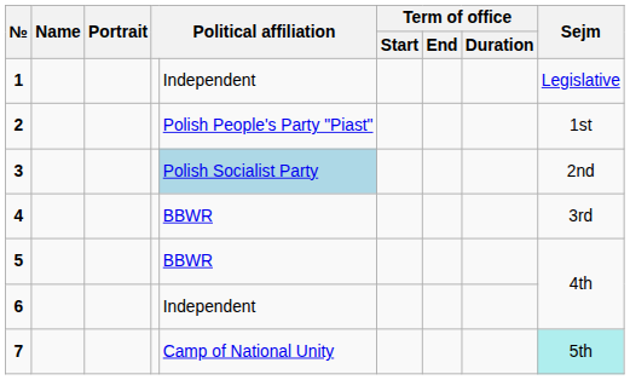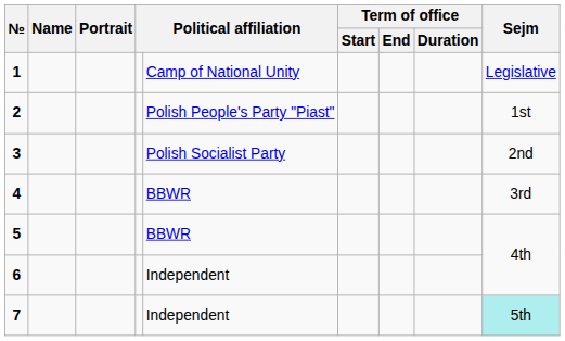 <table class="wikitable" style="text-align:center;">
 <tr>
 <th rowspan="2">№</th>
 <th rowspan="2">Name<br></th>
 <th rowspan="2">Portrait</th>
 <th rowspan="2" colspan="2">Political affiliation</th>
 <th colspan="3">Term of office</th>
 <th rowspan="2">Sejm</th>
 </tr>
 <tr>
 <th>Start</th>
 <th>End</th>
 <th>Duration</th>
 </tr>
 <tr>
 <td><strong>1</strong></td>
 <td><strong></strong><br><br></td>
 <td></td>
 <td></td>
-<td style="text-align:left;">Independent</td>
+<td style="text-align:left;"><a href='#'>Camp of National Unity</a></td>
 <td></td>
 <td></td>
 <td></td>
 <td sort-value="#"><a href='#'>Legislative</a></td>
 </tr>
 <tr>
 <td><strong>2</strong></td>
 <td><strong></strong><br><br></td>
 <td></td>
 <td></td>
 <td style="text-align:left;"><a href='#'>Polish People's Party "Piast"</a></td>
 <td></td>
 <td></td>
 <td></td>
 <td>1st</td>
 </tr>
 <tr>
 <td><strong>3</strong></td>
 <td><strong></strong><br><br></td>
 <td></td>
 <td></td>
-<td style="background: lightblue; text-align:left;"><a href='#'>Polish Socialist Party</a></td>
+<td style="text-align:left;"><a href='#'>Polish Socialist Party</a></td>
 <td></td>
 <td></td>
 <td></td>
 <td>2nd</td>
 </tr>
 <tr>
 <td><strong>4</strong></td>
 <td><strong></strong><br><br></td>
 <td></td>
 <td></td>
 <td style="text-align:left;"><a href='#'>BBWR</a></td>
 <td></td>
 <td></td>
 <td></td>
 <td>3rd</td>
 </tr>
 <tr>
 <td><strong>5</strong></td>
 <td><strong></strong><br><br></td>
 <td></td>
 <td></td>
 <td style="text-align:left;"><a href='#'>BBWR</a></td>
 <td></td>
 <td></td>
 <td></td>
 <td rowspan="2">4th</td>
 </tr>
 <tr>
 <td><strong>6</strong></td>
 <td><strong></strong><br><br></td>
 <td></td>
 <td></td>
 <td style="text-align:left;">Independent</td>
 <td></td>
 <td></td>
 <td></td>
 </tr>
 <tr>
 <td><strong>7</strong></td>
 <td><strong></strong><br><br></td>
 <td></td>
 <td></td>
-<td style="text-align:left;"><a href='#'>Camp of National Unity</a></td>
+<td style="text-align:left;">Independent</td>
 <td></td>
 <td></td>
 <td></td>
 <td style="background: paleturquoise;">5th</td>
 </tr>
 </table>
